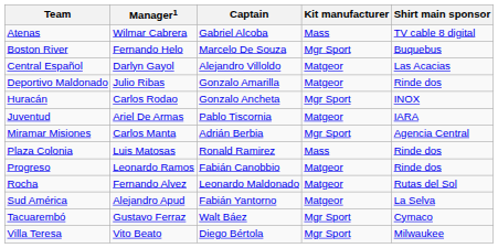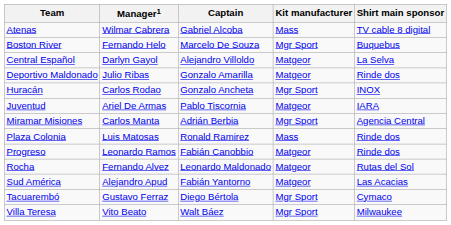 <table class="wikitable sortable" style="text-align: left;">
 <tr>
 <th>Team</th>
 <th>Manager<sup>1</sup></th>
 <th>Captain</th>
 <th>Kit manufacturer</th>
 <th>Shirt main sponsor</th>
 </tr>
 <tr>
 <td><a href='#'>Atenas</a></td>
 <td> <a href='#'>Wilmar Cabrera</a></td>
 <td> <a href='#'>Gabriel Alcoba</a></td>
 <td><a href='#'>Mass</a></td>
 <td><a href='#'>TV cable 8 digital</a></td>
 </tr>
 <tr>
 <td><a href='#'>Boston River</a></td>
 <td> <a href='#'>Fernando Helo</a></td>
 <td> <a href='#'>Marcelo De Souza</a></td>
 <td><a href='#'>Mgr Sport</a></td>
 <td><a href='#'>Buquebus</a></td>
 </tr>
 <tr>
 <td><a href='#'>Central Español</a></td>
 <td> <a href='#'>Darlyn Gayol</a></td>
 <td> <a href='#'>Alejandro Villoldo</a></td>
 <td><a href='#'>Matgeor</a></td>
-<td><a href='#'>Las Acacias</a></td>
+<td><a href='#'>La Selva</a></td>
 </tr>
 <tr>
 <td><a href='#'>Deportivo Maldonado</a></td>
 <td> <a href='#'>Julio Ribas</a></td>
 <td> <a href='#'>Gonzalo Amarilla</a></td>
 <td><a href='#'>Matgeor</a></td>
 <td><a href='#'>Rinde dos</a></td>
 </tr>
 <tr>
 <td><a href='#'>Huracán</a></td>
 <td> <a href='#'>Carlos Rodao</a></td>
 <td> <a href='#'>Gonzalo Ancheta</a></td>
 <td><a href='#'>Mgr Sport</a></td>
 <td><a href='#'>INOX</a></td>
 </tr>
 <tr>
 <td><a href='#'>Juventud</a></td>
 <td> <a href='#'>Ariel De Armas</a></td>
 <td> <a href='#'>Pablo Tiscornia</a></td>
 <td><a href='#'>Matgeor</a></td>
 <td><a href='#'>IARA</a></td>
 </tr>
 <tr>
 <td><a href='#'>Miramar Misiones</a></td>
 <td> <a href='#'>Carlos Manta</a></td>
 <td> <a href='#'>Adrián Berbia</a></td>
 <td><a href='#'>Mgr Sport</a></td>
 <td><a href='#'>Agencia Central</a></td>
 </tr>
 <tr>
 <td><a href='#'>Plaza Colonia</a></td>
 <td> <a href='#'>Luis Matosas</a></td>
 <td> <a href='#'>Ronald Ramirez</a></td>
 <td><a href='#'>Mass</a></td>
 <td><a href='#'>Rinde dos</a></td>
 </tr>
 <tr>
 <td><a href='#'>Progreso</a></td>
 <td> <a href='#'>Leonardo Ramos</a></td>
 <td> <a href='#'>Fabián Canobbio</a></td>
 <td><a href='#'>Matgeor</a></td>
 <td><a href='#'>Rinde dos</a></td>
 </tr>
 <tr>
 <td><a href='#'>Rocha</a></td>
 <td> <a href='#'>Fernando Alvez</a></td>
 <td> <a href='#'>Leonardo Maldonado</a></td>
 <td><a href='#'>Matgeor</a></td>
 <td><a href='#'>Rutas del Sol</a></td>
 </tr>
 <tr>
 <td><a href='#'>Sud América</a></td>
 <td> <a href='#'>Alejandro Apud</a></td>
 <td> <a href='#'>Fabián Yantorno</a></td>
 <td><a href='#'>Matgeor</a></td>
-<td><a href='#'>La Selva</a></td>
+<td><a href='#'>Las Acacias</a></td>
 </tr>
 <tr>
 <td><a href='#'>Tacuarembó</a></td>
 <td> <a href='#'>Gustavo Ferraz</a></td>
-<td> <a href='#'>Walt Báez</a></td>
+<td> <a href='#'>Diego Bértola</a></td>
 <td><a href='#'>Mgr Sport</a></td>
 <td><a href='#'>Cymaco</a></td>
 </tr>
 <tr>
 <td><a href='#'>Villa Teresa</a></td>
 <td> <a href='#'>Vito Beato</a></td>
-<td> <a href='#'>Diego Bértola</a></td>
+<td> <a href='#'>Walt Báez</a></td>
 <td><a href='#'>Mgr Sport</a></td>
 <td><a href='#'>Milwaukee</a></td>
 </tr>
 </table>
